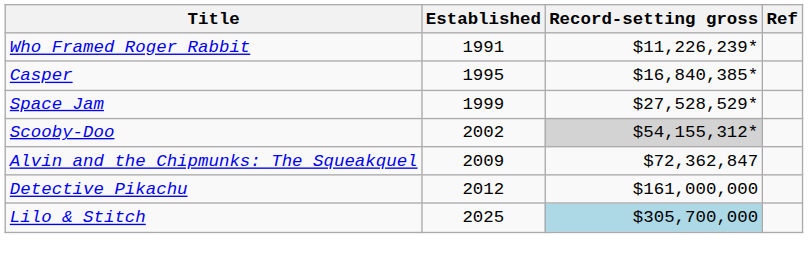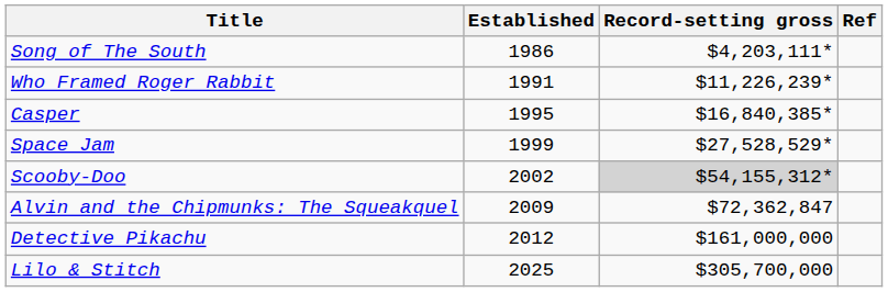 <table class="wikitable" style="margin:auto;">
 <tr>
 <th scope="col">Title</th>
 <th scope="col">Established</th>
 <th scope="col">Record-setting gross</th>
 <th scope="col">Ref</th>
+</tr>
+<tr>
+<td><em><a href='#'>Song of The South</a></em></td>
+<td style="text-align:center;">1986</td>
+<td style="text-align:right;">$4,203,111*</td>
+<td></td>
 </tr>
 <tr>
 <td><em><a href='#'>Who Framed Roger Rabbit</a></em></td>
 <td style="text-align:center;">1991</td>
 <td style="text-align:right;">$11,226,239*</td>
 <td></td>
 </tr>
 <tr>
 <td scope="row"><em><a href='#'>Casper</a></em></td>
 <td style="text-align:center;">1995</td>
 <td style="text-align:right;">$16,840,385*</td>
 <td></td>
 </tr>
 <tr>
 <td scope="row"><em><a href='#'>Space Jam</a></em></td>
 <td style="text-align:center;">1999</td>
 <td style="text-align:right;">$27,528,529*</td>
 <td></td>
 </tr>
 <tr>
 <td scope="row"><em><a href='#'>Scooby-Doo</a></em></td>
 <td style="text-align:center;">2002</td>
 <td style="background: lightgrey; text-align:right;">$54,155,312*</td>
 <td></td>
 </tr>
 <tr>
 <td scope="row"><em><a href='#'>Alvin and the Chipmunks: The Squeakquel</a></em></td>
 <td style="text-align:center;">2009</td>
 <td style="text-align:right;">$72,362,847</td>
 <td></td>
 </tr>
 <tr>
 <td scope="row"><em><a href='#'>Detective Pikachu</a></em></td>
 <td style="text-align:center;">2012</td>
 <td style="text-align:right;">$161,000,000</td>
 <td></td>
 </tr>
 <tr>
 <td scope="row"><em><a href='#'>Lilo & Stitch</a></td>
 <td style="text-align:center;">2025</td>
-<td style="background: lightblue; text-align:right;">$305,700,000</td>
+<td style="text-align:right;">$305,700,000</td>
 <td></td>
 </tr>
 </table>
